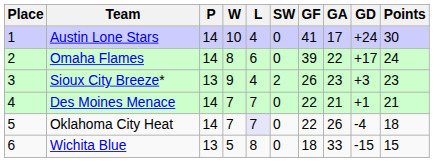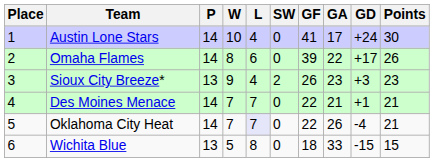 <table class="wikitable">
 <tr>
 <th>Place</th>
 <th width="170">Team</th>
 <th width="20">P</th>
 <th width="20">W</th>
 <th width="20">L</th>
 <th width="20">SW</th>
 <th width="20">GF</th>
 <th width="20">GA</th>
 <th width="25">GD</th>
 <th>Points</th>
 </tr>
 <tr bgcolor=#ccccff>
 <td>1</td>
 <td><a href='#'>Austin Lone Stars</a></td>
 <td>14</td>
 <td>10</td>
 <td>4</td>
 <td>0</td>
 <td>41</td>
 <td>17</td>
 <td>+24</td>
 <td>30</td>
 </tr>
 <tr bgcolor=#ccffcc>
 <td>2</td>
 <td><a href='#'>Omaha Flames</a></td>
 <td>14</td>
 <td>8</td>
 <td>6</td>
 <td>0</td>
 <td>39</td>
 <td>22</td>
 <td>+17</td>
-<td>24</td>
+<td>26</td>
 </tr>
 <tr bgcolor=#ccffcc>
 <td>3</td>
 <td><a href='#'>Sioux City Breeze</a>*</td>
 <td>13</td>
 <td>9</td>
 <td>4</td>
 <td>2</td>
 <td>26</td>
 <td>23</td>
 <td>+3</td>
 <td>23</td>
 </tr>
 <tr bgcolor=#ccffcc>
 <td>4</td>
 <td><a href='#'>Des Moines Menace</a></td>
 <td>14</td>
 <td>7</td>
 <td>7</td>
 <td>0</td>
 <td>22</td>
 <td>21</td>
 <td>+1</td>
 <td>21</td>
 </tr>
 <tr>
 <td>5</td>
 <td>Oklahoma City Heat</td>
 <td>14</td>
 <td>7</td>
 <td style="background: lavender;">7</td>
 <td>0</td>
 <td>22</td>
 <td>26</td>
 <td>-4</td>
-<td>18</td>
+<td>21</td>
 </tr>
 <tr>
 <td>6</td>
 <td><a href='#'>Wichita Blue</a></td>
 <td>13</td>
 <td>5</td>
 <td>8</td>
 <td>0</td>
 <td>18</td>
 <td>33</td>
 <td>-15</td>
 <td>15</td>
 </tr>
 </table>
